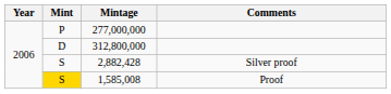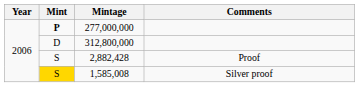 <table class="wikitable sortable" style="min-width:65%; text-align:center;">
 <tr>
 <th width="10%">Year</th>
 <th width="10%">Mint</th>
 <th width="20%">Mintage</th>
 <th width="60%">Comments</th>
 </tr>
 <tr>
 <td rowspan="4">2006</td>
-<td>P</td>
+<td><strong>P</strong></td>
 <td>277,000,000</td>
 <td></td>
 </tr>
 <tr>
 <td>D</td>
 <td>312,800,000</td>
 <td></td>
 </tr>
 <tr>
 <td>S</td>
 <td>2,882,428</td>
-<td>Silver proof</td>
+<td>Proof</td>
 </tr>
 <tr>
 <td style="background: gold;">S</td>
 <td>1,585,008</td>
-<td>Proof</td>
+<td>Silver proof</td>
 </tr>
 </table>
